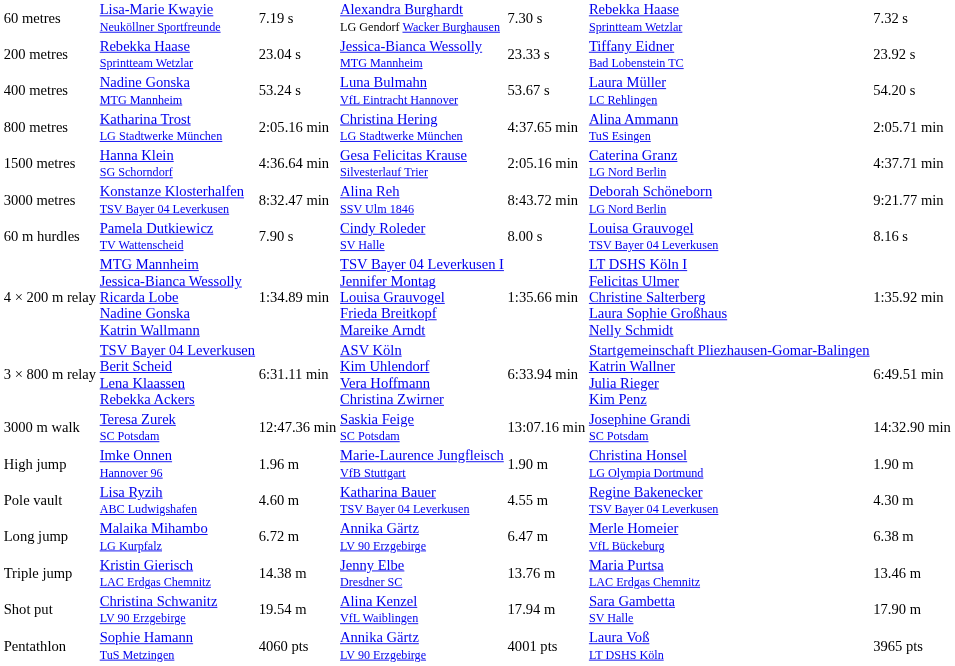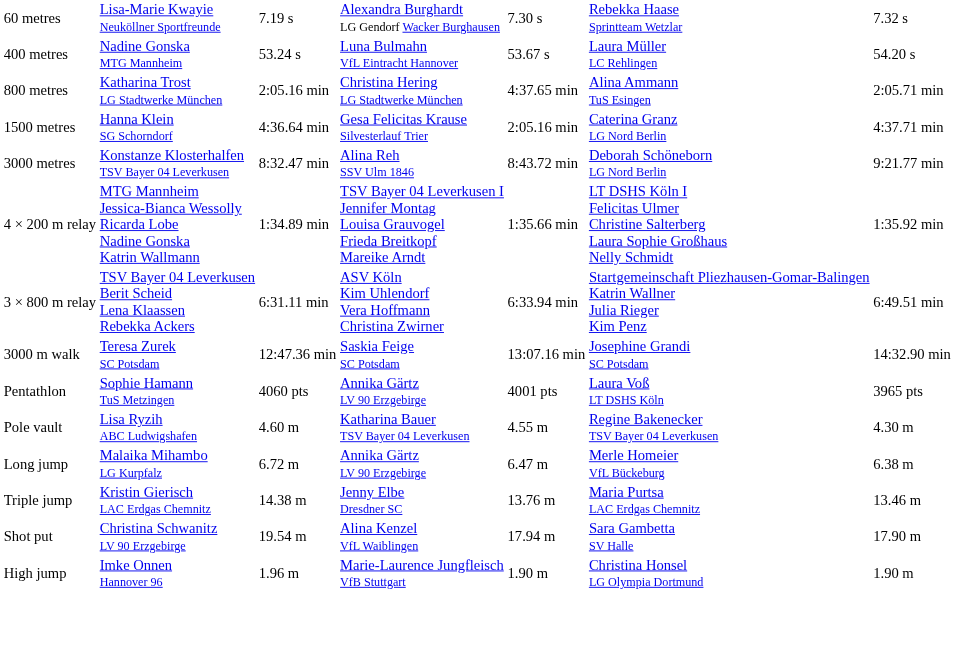 <table>
 <tr>
 <td>60 metres</td>
 <td><a href='#'>Lisa-Marie Kwayie</a><br><small><a href='#'>Neuköllner Sportfreunde</a></small></td>
 <td>7.19 s</td>
 <td><a href='#'>Alexandra Burghardt</a><br><small>LG Gendorf <a href='#'>Wacker Burghausen</a></small></td>
 <td>7.30 s</td>
 <td><a href='#'>Rebekka Haase</a><br><small><a href='#'>Sprintteam Wetzlar</a></small></td>
 <td>7.32 s</td>
-</tr>
-<tr>
-<td>200 metres</td>
-<td><a href='#'>Rebekka Haase</a><br><small><a href='#'>Sprintteam Wetzlar</a></small></td>
-<td>23.04 s</td>
-<td><a href='#'>Jessica-Bianca Wessolly</a><br><small><a href='#'>MTG Mannheim</a></small></td>
-<td>23.33 s</td>
-<td><a href='#'>Tiffany Eidner</a><br><small><a href='#'>Bad Lobenstein TC</a></small></td>
-<td>23.92 s</td>
 </tr>
 <tr>
 <td>400 metres</td>
 <td><a href='#'>Nadine Gonska</a><br><small><a href='#'>MTG Mannheim</a></small></td>
 <td>53.24 s</td>
 <td><a href='#'>Luna Bulmahn</a><br><small><a href='#'>VfL Eintracht Hannover</a></small></td>
 <td>53.67 s</td>
 <td><a href='#'>Laura Müller</a><br><small><a href='#'>LC Rehlingen</a></small></td>
 <td>54.20 s</td>
 </tr>
 <tr>
 <td>800 metres</td>
 <td><a href='#'>Katharina Trost</a><br><small><a href='#'>LG Stadtwerke München</a></small></td>
 <td>2:05.16 min</td>
 <td><a href='#'>Christina Hering</a><br><small><a href='#'>LG Stadtwerke München</a></small></td>
 <td>4:37.65 min</td>
 <td><a href='#'>Alina Ammann</a><br><small><a href='#'>TuS Esingen</a></small></td>
 <td>2:05.71 min</td>
 </tr>
 <tr>
 <td>1500 metres</td>
 <td><a href='#'>Hanna Klein</a><br><small><a href='#'>SG Schorndorf</a></small></td>
 <td>4:36.64 min</td>
 <td><a href='#'>Gesa Felicitas Krause</a><br><small><a href='#'>Silvesterlauf Trier</a></small></td>
 <td>2:05.16 min</td>
 <td><a href='#'>Caterina Granz</a><br><small><a href='#'>LG Nord Berlin</a></small></td>
 <td>4:37.71 min</td>
 </tr>
 <tr>
 <td>3000 metres</td>
 <td><a href='#'>Konstanze Klosterhalfen</a><br><small><a href='#'>TSV Bayer 04 Leverkusen</a></small></td>
 <td>8:32.47 min </td>
 <td><a href='#'>Alina Reh</a><br><small><a href='#'>SSV Ulm 1846</a></small></td>
 <td>8:43.72 min</td>
 <td><a href='#'>Deborah Schöneborn</a><br><small><a href='#'>LG Nord Berlin</a></small></td>
 <td>9:21.77 min</td>
 </tr>
 <tr>
-<td>60 m hurdles</td>
-<td><a href='#'>Pamela Dutkiewicz</a><br><small><a href='#'>TV Wattenscheid</a></small></td>
-<td>7.90 s</td>
-<td><a href='#'>Cindy Roleder</a><br><small><a href='#'>SV Halle</a></small></td>
-<td>8.00 s</td>
-<td><a href='#'>Louisa Grauvogel</a><br><small><a href='#'>TSV Bayer 04 Leverkusen</a></small></td>
-<td>8.16 s</td>
-</tr>
-<tr>
 <td>4 × 200 m relay</td>
 <td><a href='#'>MTG Mannheim</a><br><a href='#'>Jessica-Bianca Wessolly</a><br><a href='#'>Ricarda Lobe</a><br><a href='#'>Nadine Gonska</a><br><a href='#'>Katrin Wallmann</a></td>
 <td>1:34.89 min</td>
 <td><a href='#'>TSV Bayer 04 Leverkusen I</a><br><a href='#'>Jennifer Montag</a><br><a href='#'>Louisa Grauvogel</a><br><a href='#'>Frieda Breitkopf</a><br><a href='#'>Mareike Arndt</a></td>
 <td>1:35.66 min</td>
 <td><a href='#'>LT DSHS Köln I</a><br><a href='#'>Felicitas Ulmer</a><br><a href='#'>Christine Salterberg</a><br><a href='#'>Laura Sophie Großhaus</a><br><a href='#'>Nelly Schmidt</a></td>
 <td>1:35.92 min</td>
 </tr>
 <tr>
 <td>3 × 800 m relay</td>
 <td><a href='#'>TSV Bayer 04 Leverkusen</a><br><a href='#'>Berit Scheid</a><br><a href='#'>Lena Klaassen</a><br><a href='#'>Rebekka Ackers</a></td>
 <td>6:31.11 min</td>
 <td><a href='#'>ASV Köln</a><br><a href='#'>Kim Uhlendorf</a><br><a href='#'>Vera Hoffmann</a><br><a href='#'>Christina Zwirner</a></td>
 <td>6:33.94 min</td>
 <td><a href='#'>Startgemeinschaft Pliezhausen-Gomar-Balingen</a><br><a href='#'>Katrin Wallner</a><br><a href='#'>Julia Rieger</a><br><a href='#'>Kim Penz</a></td>
 <td>6:49.51 min</td>
 </tr>
 <tr>
 <td>3000 m walk</td>
 <td><a href='#'>Teresa Zurek</a><br><small><a href='#'>SC Potsdam</a></small></td>
 <td>12:47.36 min</td>
 <td><a href='#'>Saskia Feige</a><br><small><a href='#'>SC Potsdam</a></small></td>
 <td>13:07.16 min</td>
 <td><a href='#'>Josephine Grandi</a><br><small><a href='#'>SC Potsdam</a></small></td>
 <td>14:32.90 min</td>
 </tr>
 <tr>
-<td>High jump</td>
-<td><a href='#'>Imke Onnen</a><br><small><a href='#'>Hannover 96</a></small></td>
-<td>1.96 m</td>
-<td><a href='#'>Marie-Laurence Jungfleisch</a><br><small><a href='#'>VfB Stuttgart</a></small></td>
-<td>1.90 m</td>
-<td><a href='#'>Christina Honsel</a><br><small><a href='#'>LG Olympia Dortmund</a></small></td>
-<td>1.90 m</td>
+<td>Pentathlon</td>
+<td><a href='#'>Sophie Hamann</a><br><small><a href='#'>TuS Metzingen</a></small></td>
+<td>4060 pts</td>
+<td><a href='#'>Annika Gärtz</a><br><small><a href='#'>LV 90 Erzgebirge</a></small></td>
+<td>4001 pts</td>
+<td><a href='#'>Laura Voß</a><br><small><a href='#'>LT DSHS Köln</a></small></td>
+<td>3965 pts</td>
 </tr>
 <tr>
 <td>Pole vault</td>
 <td><a href='#'>Lisa Ryzih</a><br><small><a href='#'>ABC Ludwigshafen</a></small></td>
 <td>4.60 m</td>
 <td><a href='#'>Katharina Bauer</a><br><small><a href='#'>TSV Bayer 04 Leverkusen</a></small></td>
 <td>4.55 m</td>
 <td><a href='#'>Regine Bakenecker</a><br><small><a href='#'>TSV Bayer 04 Leverkusen</a></small></td>
 <td>4.30 m</td>
 </tr>
 <tr>
 <td>Long jump</td>
 <td><a href='#'>Malaika Mihambo</a><br><small><a href='#'>LG Kurpfalz</a></small></td>
 <td>6.72 m</td>
 <td><a href='#'>Annika Gärtz</a><br><small><a href='#'>LV 90 Erzgebirge</a></small></td>
 <td>6.47 m</td>
 <td><a href='#'>Merle Homeier</a><br><small><a href='#'>VfL Bückeburg</a></small></td>
 <td>6.38 m</td>
 </tr>
 <tr>
 <td>Triple jump</td>
 <td><a href='#'>Kristin Gierisch</a><br><small><a href='#'>LAC Erdgas Chemnitz</a></small></td>
 <td>14.38 m</td>
 <td><a href='#'>Jenny Elbe</a><br><small><a href='#'>Dresdner SC</a></small></td>
 <td>13.76 m</td>
 <td><a href='#'>Maria Purtsa</a><br><small><a href='#'>LAC Erdgas Chemnitz</a></small></td>
 <td>13.46 m</td>
 </tr>
 <tr>
 <td>Shot put</td>
 <td><a href='#'>Christina Schwanitz</a><br><small><a href='#'>LV 90 Erzgebirge</a></small></td>
 <td>19.54 m</td>
 <td><a href='#'>Alina Kenzel</a><br><small><a href='#'>VfL Waiblingen</a></small></td>
 <td>17.94 m</td>
 <td><a href='#'>Sara Gambetta</a><br><small><a href='#'>SV Halle</a></small></td>
 <td>17.90 m</td>
 </tr>
 <tr>
-<td>Pentathlon</td>
-<td><a href='#'>Sophie Hamann</a><br><small><a href='#'>TuS Metzingen</a></small></td>
-<td>4060 pts</td>
-<td><a href='#'>Annika Gärtz</a><br><small><a href='#'>LV 90 Erzgebirge</a></small></td>
-<td>4001 pts</td>
-<td><a href='#'>Laura Voß</a><br><small><a href='#'>LT DSHS Köln</a></small></td>
-<td>3965 pts</td>
+<td>High jump</td>
+<td><a href='#'>Imke Onnen</a><br><small><a href='#'>Hannover 96</a></small></td>
+<td>1.96 m</td>
+<td><a href='#'>Marie-Laurence Jungfleisch</a><br><small><a href='#'>VfB Stuttgart</a></small></td>
+<td>1.90 m</td>
+<td><a href='#'>Christina Honsel</a><br><small><a href='#'>LG Olympia Dortmund</a></small></td>
+<td>1.90 m</td>
 </tr>
 </table>
